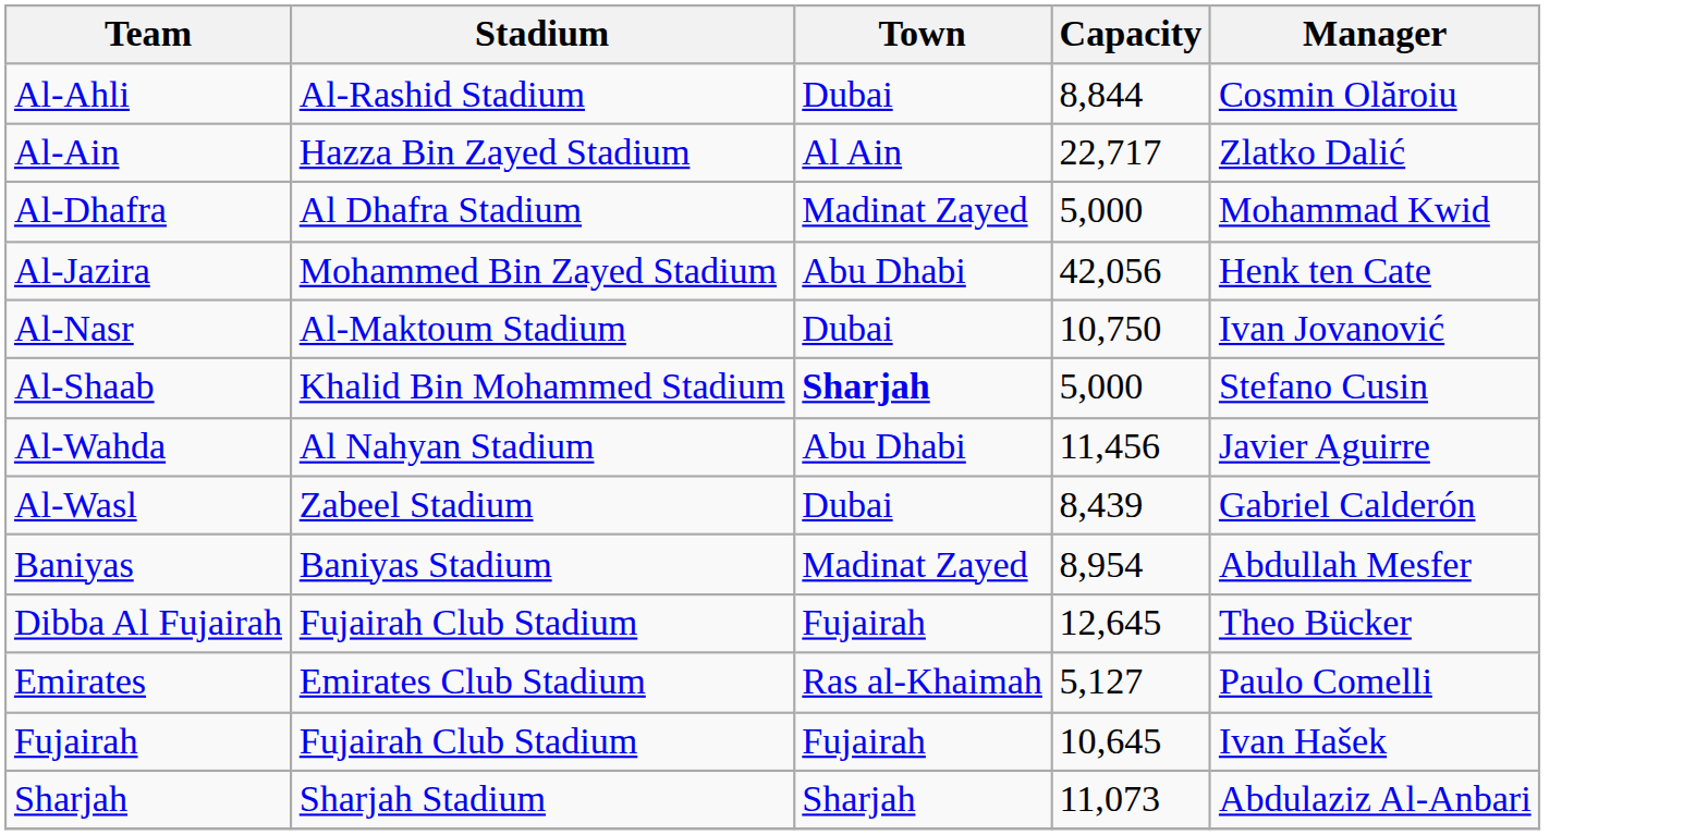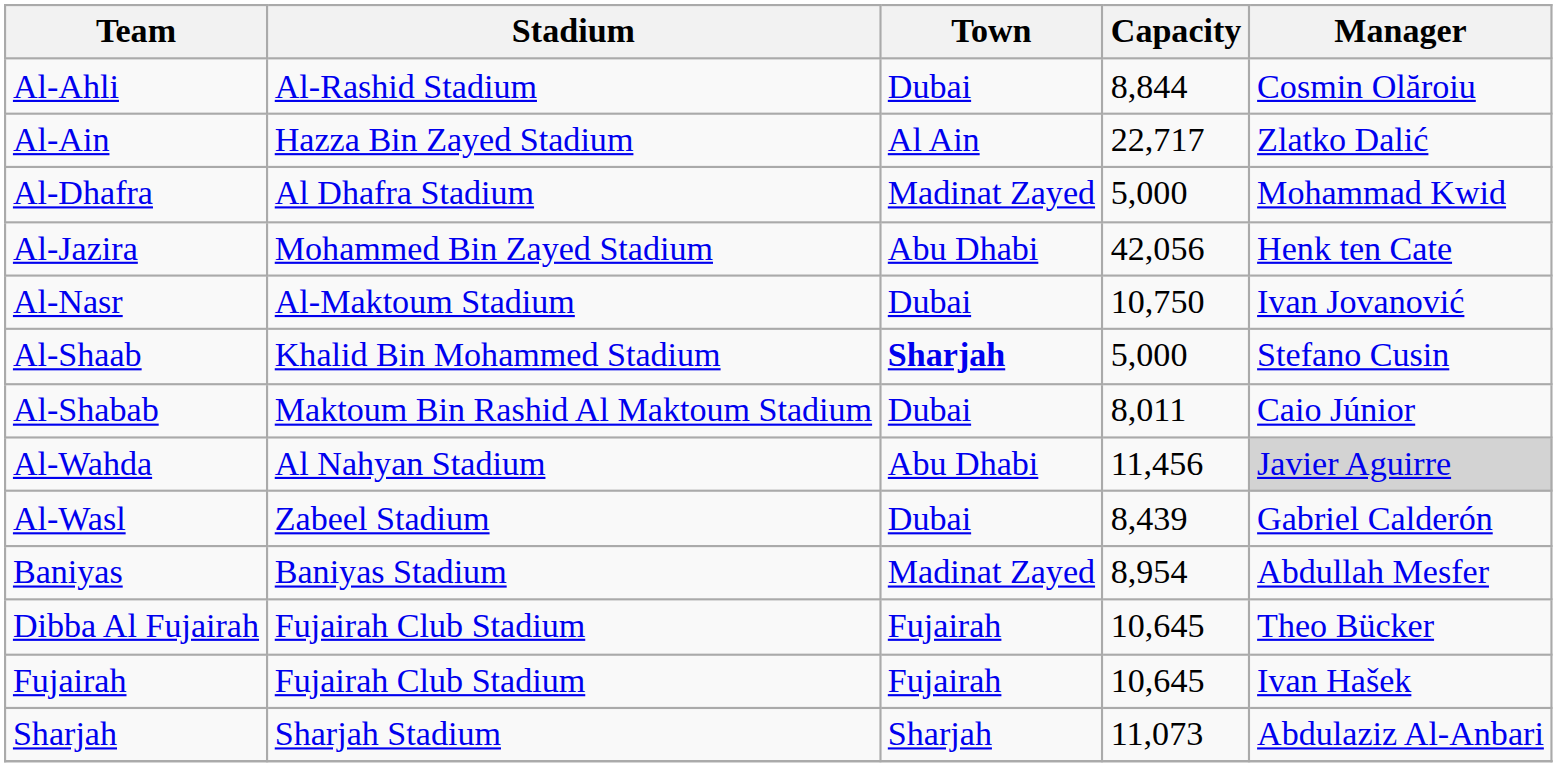 <table class="wikitable sortable" style="text-align: left;">
 <tr>
 <th>Team</th>
 <th>Stadium</th>
 <th>Town</th>
 <th>Capacity</th>
 <th>Manager</th>
 </tr>
 <tr>
 <td><a href='#'>Al-Ahli</a></td>
 <td><a href='#'>Al-Rashid Stadium</a></td>
 <td><a href='#'>Dubai</a></td>
 <td>8,844</td>
 <td> <a href='#'>Cosmin Olăroiu</a></td>
 </tr>
 <tr>
 <td><a href='#'>Al-Ain</a></td>
 <td><a href='#'>Hazza Bin Zayed Stadium</a></td>
 <td><a href='#'>Al Ain</a></td>
 <td>22,717</td>
 <td> <a href='#'>Zlatko Dalić</a></td>
 </tr>
 <tr>
 <td><a href='#'>Al-Dhafra</a></td>
 <td><a href='#'>Al Dhafra Stadium</a></td>
 <td><a href='#'>Madinat Zayed</a></td>
 <td>5,000</td>
 <td> <a href='#'>Mohammad Kwid</a></td>
 </tr>
 <tr>
 <td><a href='#'>Al-Jazira</a></td>
 <td><a href='#'>Mohammed Bin Zayed Stadium</a></td>
 <td><a href='#'>Abu Dhabi</a></td>
 <td>42,056</td>
 <td> <a href='#'>Henk ten Cate</a></td>
 </tr>
 <tr>
 <td><a href='#'>Al-Nasr</a></td>
 <td><a href='#'>Al-Maktoum Stadium</a></td>
 <td><a href='#'>Dubai</a></td>
 <td>10,750</td>
 <td> <a href='#'>Ivan Jovanović</a></td>
 </tr>
 <tr>
 <td><a href='#'>Al-Shaab</a></td>
 <td><a href='#'>Khalid Bin Mohammed Stadium</a></td>
 <td><strong><a href='#'>Sharjah</a></strong></td>
 <td>5,000</td>
 <td> <a href='#'>Stefano Cusin</a></td>
 </tr>
 <tr>
+<td><a href='#'>Al-Shabab</a></td>
+<td><a href='#'>Maktoum Bin Rashid Al Maktoum Stadium</a></td>
+<td><a href='#'>Dubai</a></td>
+<td>8,011</td>
+<td> <a href='#'>Caio Júnior</a></td>
+</tr>
+<tr>
 <td><a href='#'>Al-Wahda</a></td>
 <td><a href='#'>Al Nahyan Stadium</a></td>
 <td><a href='#'>Abu Dhabi</a></td>
 <td>11,456</td>
-<td> <a href='#'>Javier Aguirre</a></td>
+<td style="background: lightgrey;"> <a href='#'>Javier Aguirre</a></td>
 </tr>
 <tr>
 <td><a href='#'>Al-Wasl</a></td>
 <td><a href='#'>Zabeel Stadium</a></td>
 <td><a href='#'>Dubai</a></td>
 <td>8,439</td>
 <td> <a href='#'>Gabriel Calderón</a></td>
 </tr>
 <tr>
 <td><a href='#'>Baniyas</a></td>
 <td><a href='#'>Baniyas Stadium</a></td>
 <td><a href='#'>Madinat Zayed</a></td>
 <td>8,954</td>
 <td> <a href='#'>Abdullah Mesfer</a></td>
 </tr>
 <tr>
 <td><a href='#'>Dibba Al Fujairah</a></td>
 <td><a href='#'>Fujairah Club Stadium</a></td>
 <td><a href='#'>Fujairah</a></td>
-<td>12,645</td>
+<td>10,645</td>
 <td> <a href='#'>Theo Bücker</a></td>
-</tr>
-<tr>
-<td><a href='#'>Emirates</a></td>
-<td><a href='#'>Emirates Club Stadium</a></td>
-<td><a href='#'>Ras al-Khaimah</a></td>
-<td>5,127</td>
-<td> <a href='#'>Paulo Comelli</a></td>
 </tr>
 <tr>
 <td><a href='#'>Fujairah</a></td>
 <td><a href='#'>Fujairah Club Stadium</a></td>
 <td><a href='#'>Fujairah</a></td>
 <td>10,645</td>
 <td> <a href='#'>Ivan Hašek</a></td>
 </tr>
 <tr>
 <td><a href='#'>Sharjah</a></td>
 <td><a href='#'>Sharjah Stadium</a></td>
 <td><a href='#'>Sharjah</a></td>
 <td>11,073</td>
 <td> <a href='#'>Abdulaziz Al-Anbari</a></td>
 </tr>
 <tr>
 </tr>
 </table>
